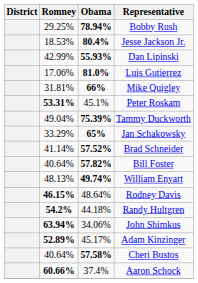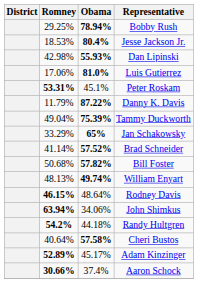 <table class=wikitable>
 <tr>
 <th>District</th>
 <th>Romney</th>
 <th>Obama</th>
 <th>Representative</th>
 </tr>
 <tr align=center>
 <th></th>
 <td>29.25%</td>
 <td><strong>78.94%</strong></td>
 <td><a href='#'>Bobby Rush</a></td>
 </tr>
 <tr align=center>
 <th></th>
 <td>18.53%</td>
 <td><strong>80.4%</strong></td>
 <td><a href='#'>Jesse Jackson Jr.</a></td>
 </tr>
 <tr align=center>
 <th></th>
-<td>42.99%</td>
+<td>42.98%</td>
 <td><strong>55.93%</strong></td>
 <td><a href='#'>Dan Lipinski</a></td>
 </tr>
 <tr align=center>
 <th></th>
 <td>17.06%</td>
 <td><strong>81.0%</strong></td>
 <td><a href='#'>Luis Gutierrez</a></td>
 </tr>
 <tr align=center>
 <th></th>
-<td>31.81%</td>
-<td><strong>66%</strong></td>
-<td><a href='#'>Mike Quigley</a></td>
+<td><strong>53.31%</strong></td>
+<td>45.1%</td>
+<td><a href='#'>Peter Roskam</a></td>
 </tr>
 <tr align=center>
 <th></th>
-<td><strong>53.31%</strong></td>
-<td>45.1%</td>
-<td><a href='#'>Peter Roskam</a></td>
+<td>11.79%</td>
+<td><strong>87.22%</strong></td>
+<td><a href='#'>Danny K. Davis</a></td>
 </tr>
 <tr align=center>
 <th></th>
 <td>49.04%</td>
 <td><strong>75.39%</strong></td>
 <td><a href='#'>Tammy Duckworth</a></td>
 </tr>
 <tr align=center>
 <th></th>
 <td>33.29%</td>
 <td><strong>65%</strong></td>
 <td><a href='#'>Jan Schakowsky</a></td>
 </tr>
 <tr align=center>
 <th></th>
 <td>41.14%</td>
 <td><strong>57.52%</strong></td>
 <td><a href='#'>Brad Schneider</a></td>
 </tr>
 <tr align=center>
 <th></th>
-<td>40.64%</td>
+<td>50.68%</td>
 <td><strong>57.82%</strong></td>
 <td><a href='#'>Bill Foster</a></td>
 </tr>
 <tr align=center>
 <th></th>
 <td>48.13%</td>
 <td><strong>49.74%</strong></td>
 <td><a href='#'>William Enyart</a></td>
 </tr>
 <tr align=center>
 <th></th>
 <td><strong>46.15%</strong></td>
 <td>48.64%</td>
 <td><a href='#'>Rodney Davis</a></td>
 </tr>
 <tr align=center>
 <th></th>
+<td><strong>63.94%</strong></td>
+<td>34.06%</td>
+<td><a href='#'>John Shimkus</a></td>
+</tr>
+<tr align=center>
+<th></th>
 <td><strong>54.2%</strong></td>
 <td>44.18%</td>
 <td><a href='#'>Randy Hultgren</a></td>
 </tr>
 <tr align=center>
 <th></th>
-<td><strong>63.94%</strong></td>
-<td>34.06%</td>
-<td><a href='#'>John Shimkus</a></td>
+<td>40.64%</td>
+<td><strong>57.58%</strong></td>
+<td><a href='#'>Cheri Bustos</a></td>
 </tr>
 <tr align=center>
 <th></th>
 <td><strong>52.89%</strong></td>
 <td>45.17%</td>
 <td><a href='#'>Adam Kinzinger</a></td>
 </tr>
 <tr align=center>
 <th></th>
-<td>40.64%</td>
-<td><strong>57.58%</strong></td>
-<td><a href='#'>Cheri Bustos</a></td>
-</tr>
-<tr align=center>
-<th></th>
-<td><strong>60.66%</strong></td>
+<td><strong>30.66%</strong></td>
 <td>37.4%</td>
 <td><a href='#'>Aaron Schock</a></td>
 </tr>
 <tr align=center>
 </tr>
 </table>
